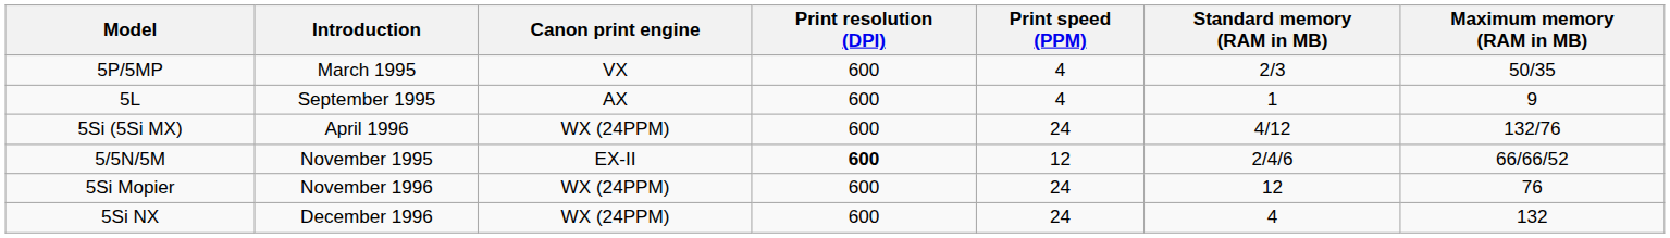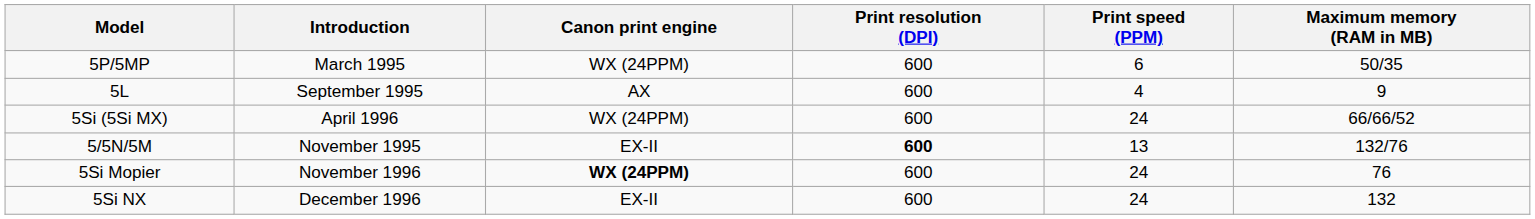 <table class="wikitable" style="width:90%;margin:auto;text-align:center;">
 <tr>
 <th width="15%">Model</th>
 <th>Introduction</th>
 <th>Canon print engine</th>
 <th>Print resolution<br><a href='#'>(DPI)</a></th>
 <th>Print speed<br><a href='#'>(PPM)</a></th>
-<th>Standard memory<br>(RAM in MB)</th>
 <th>Maximum memory<br>(RAM in MB)</th>
 </tr>
 <tr>
 <td>5P/5MP</td>
 <td>March 1995</td>
-<td>VX</td>
+<td>WX (24PPM)</td>
 <td>600</td>
-<td>4</td>
-<td>2/3</td>
+<td>6</td>
 <td>50/35</td>
 </tr>
 <tr>
 <td>5L</td>
 <td>September 1995</td>
 <td>AX</td>
 <td>600</td>
 <td>4</td>
-<td>1</td>
 <td>9</td>
 </tr>
 <tr>
 <td>5Si (5Si MX)</td>
 <td>April 1996</td>
 <td>WX (24PPM)</td>
 <td>600</td>
 <td>24</td>
-<td>4/12</td>
-<td>132/76</td>
+<td>66/66/52</td>
 </tr>
 <tr>
 <td>5/5N/5M</td>
 <td>November 1995</td>
 <td>EX-II</td>
 <td><strong>600</strong></td>
-<td>12</td>
-<td>2/4/6</td>
-<td>66/66/52</td>
+<td>13</td>
+<td>132/76</td>
 </tr>
 <tr>
 <td>5Si Mopier</td>
 <td>November 1996</td>
-<td>WX (24PPM)</td>
+<td><strong>WX (24PPM)</strong></td>
 <td>600</td>
 <td>24</td>
-<td>12</td>
 <td>76</td>
 </tr>
 <tr>
 <td>5Si NX</td>
 <td>December 1996</td>
-<td>WX (24PPM)</td>
+<td>EX-II</td>
 <td>600</td>
 <td>24</td>
-<td>4</td>
 <td>132</td>
 </tr>
 </table>
